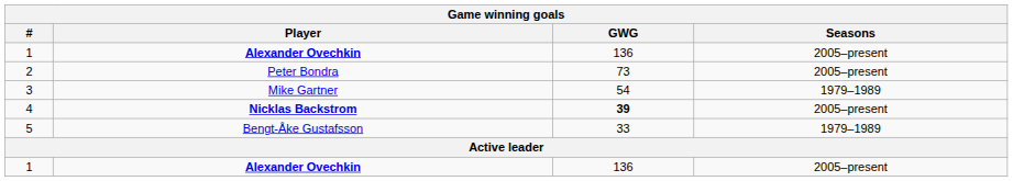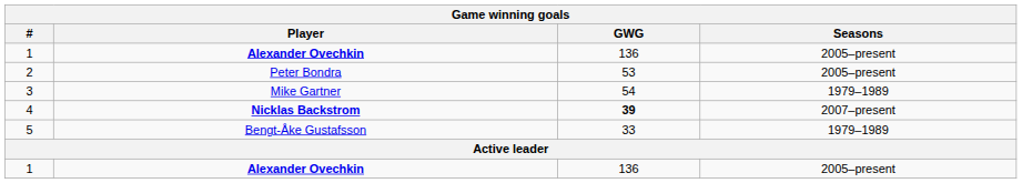 <table class="wikitable" style="text-align: center; font-size: 95%" width="80%">
 <tr>
 <th colspan="4">Game winning goals</th>
 </tr>
 <tr>
 <th>#</th>
 <th>Player</th>
 <th>GWG</th>
 <th>Seasons</th>
 </tr>
 <tr>
 <td>1</td>
 <td><strong><a href='#'>Alexander Ovechkin</a></strong></td>
 <td>136</td>
 <td>2005–present</td>
 </tr>
 <tr>
 <td>2</td>
 <td><a href='#'>Peter Bondra</a></td>
-<td>73</td>
+<td>53</td>
 <td>2005–present</td>
 </tr>
 <tr>
 <td>3</td>
 <td><a href='#'>Mike Gartner</a></td>
 <td>54</td>
 <td>1979–1989</td>
 </tr>
 <tr>
 <td>4</td>
 <td><strong><a href='#'>Nicklas Backstrom</a></strong></td>
 <td><strong>39</strong></td>
-<td>2005–present</td>
+<td>2007–present</td>
 </tr>
 <tr>
 <td>5</td>
 <td><a href='#'>Bengt-Åke Gustafsson</a></td>
 <td>33</td>
 <td>1979–1989</td>
 </tr>
 <tr>
 <th colspan="4">Active leader</th>
 </tr>
 <tr>
 <td>1</td>
 <td><strong><a href='#'>Alexander Ovechkin</a></strong></td>
 <td>136</td>
 <td>2005–present</td>
 </tr>
 </table>
